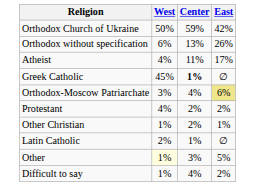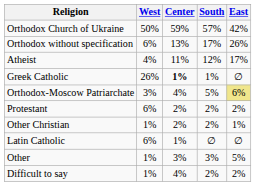 <table class="wikitable" style="margin:auto">
 <tr>
 <th rowspan="1">Religion</th>
 <th colspan="1"><a href='#'>West</a></th>
 <th colspan="1"><a href='#'>Center</a></th>
+<th colspan="1"><a href='#'>South</a></th>
 <th colspan="1"><a href='#'>East</a></th>
 </tr>
 <tr>
 <td>Orthodox Church of Ukraine</td>
 <td style="text-align:center;">50%</td>
 <td style="text-align:center;">59%</td>
+<td style="text-align:center;">57%</td>
 <td style="text-align:center;">42%</td>
 </tr>
 <tr>
 <td>Orthodox without specification</td>
 <td style="text-align:center;">6%</td>
 <td style="text-align:center;">13%</td>
+<td style="text-align:center;">17%</td>
 <td style="text-align:center;">26%</td>
 </tr>
 <tr>
 <td>Atheist</td>
 <td style="text-align:center;">4%</td>
 <td style="text-align:center;">11%</td>
+<td style="text-align:center;">12%</td>
 <td style="text-align:center;">17%</td>
 </tr>
 <tr>
 <td>Greek Catholic</td>
-<td style="text-align:center;">45%</td>
+<td style="text-align:center;">26%</td>
 <td style="text-align:center;"><strong>1%</strong></td>
+<td style="text-align:center;">1%</td>
 <td style="text-align:center;">∅</td>
 </tr>
 <tr>
 <td>Orthodox-Moscow Patriarchate</td>
 <td style="text-align:center;">3%</td>
 <td style="text-align:center;">4%</td>
+<td style="text-align:center;">5%</td>
 <td style="background: khaki; text-align:center;">6%</td>
 </tr>
 <tr>
 <td>Protestant</td>
-<td style="text-align:center;">4%</td>
+<td style="text-align:center;">6%</td>
+<td style="text-align:center;">2%</td>
 <td style="text-align:center;">2%</td>
 <td style="text-align:center;">2%</td>
 </tr>
 <tr>
 <td>Other Christian</td>
 <td style="text-align:center;">1%</td>
 <td style="text-align:center;">2%</td>
+<td style="text-align:center;">2%</td>
 <td style="text-align:center;">1%</td>
 </tr>
 <tr>
 <td>Latin Catholic</td>
-<td style="text-align:center;">2%</td>
+<td style="text-align:center;">6%</td>
 <td style="text-align:center;">1%</td>
+<td style="text-align:center;">∅</td>
 <td style="text-align:center;">∅</td>
 </tr>
 <tr>
 <td>Other</td>
-<td style="background: lightyellow; text-align:center;">1%</td>
+<td style="text-align:center;">1%</td>
+<td style="text-align:center;">3%</td>
 <td style="text-align:center;">3%</td>
 <td style="text-align:center;">5%</td>
 </tr>
 <tr>
 <td>Difficult to say</td>
 <td style="text-align:center;">1%</td>
 <td style="text-align:center;">4%</td>
 <td style="text-align:center;">2%</td>
+<td style="text-align:center;">2%</td>
 </tr>
 </table>
